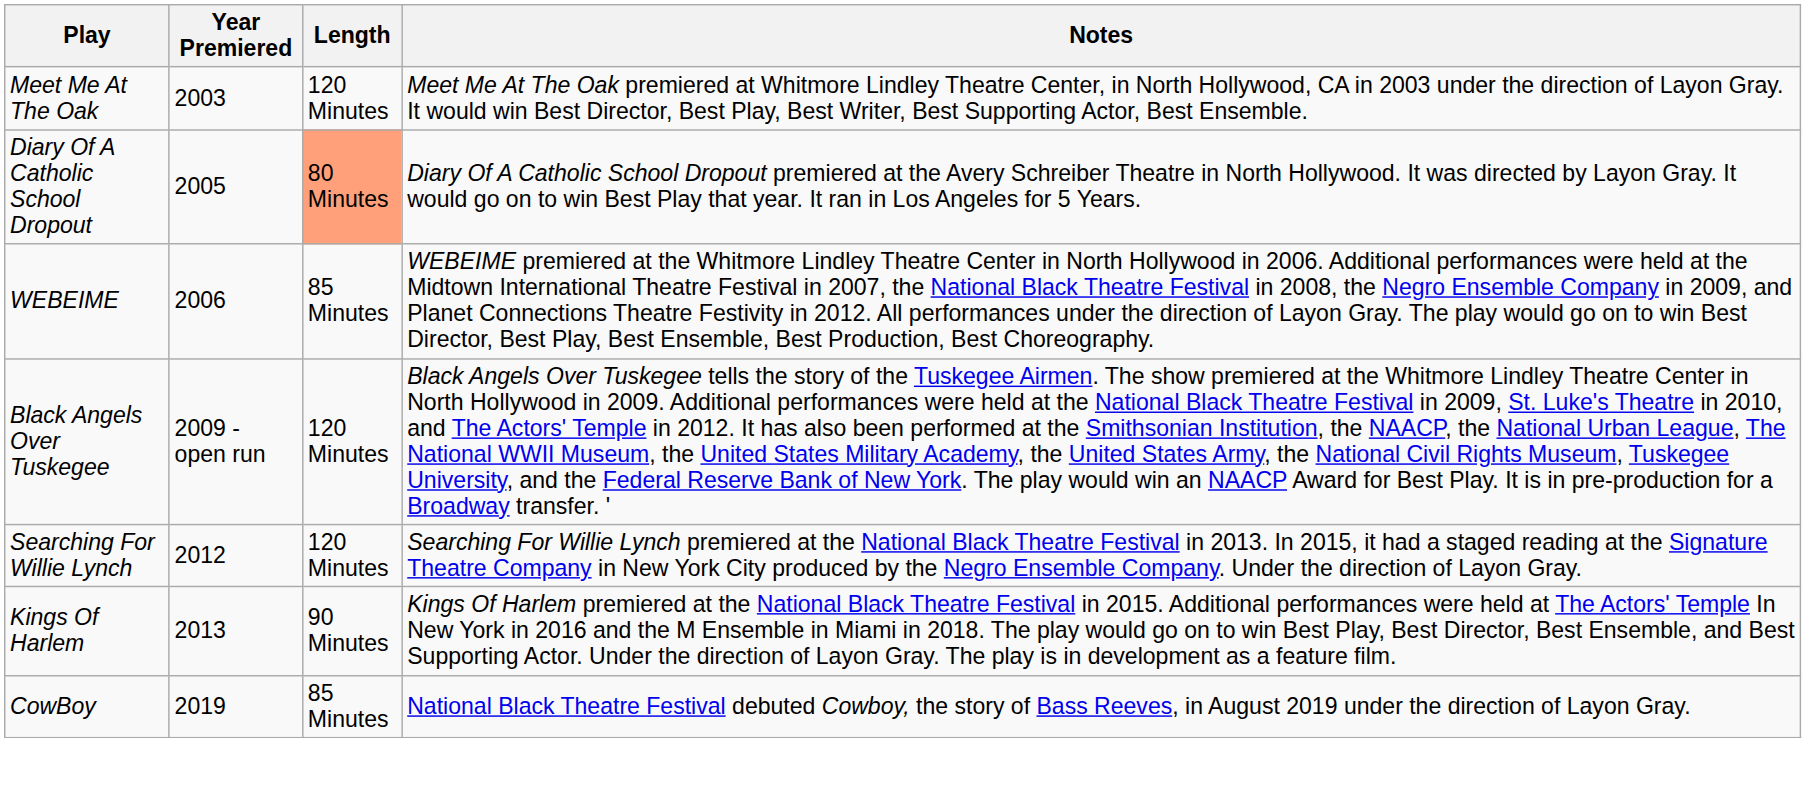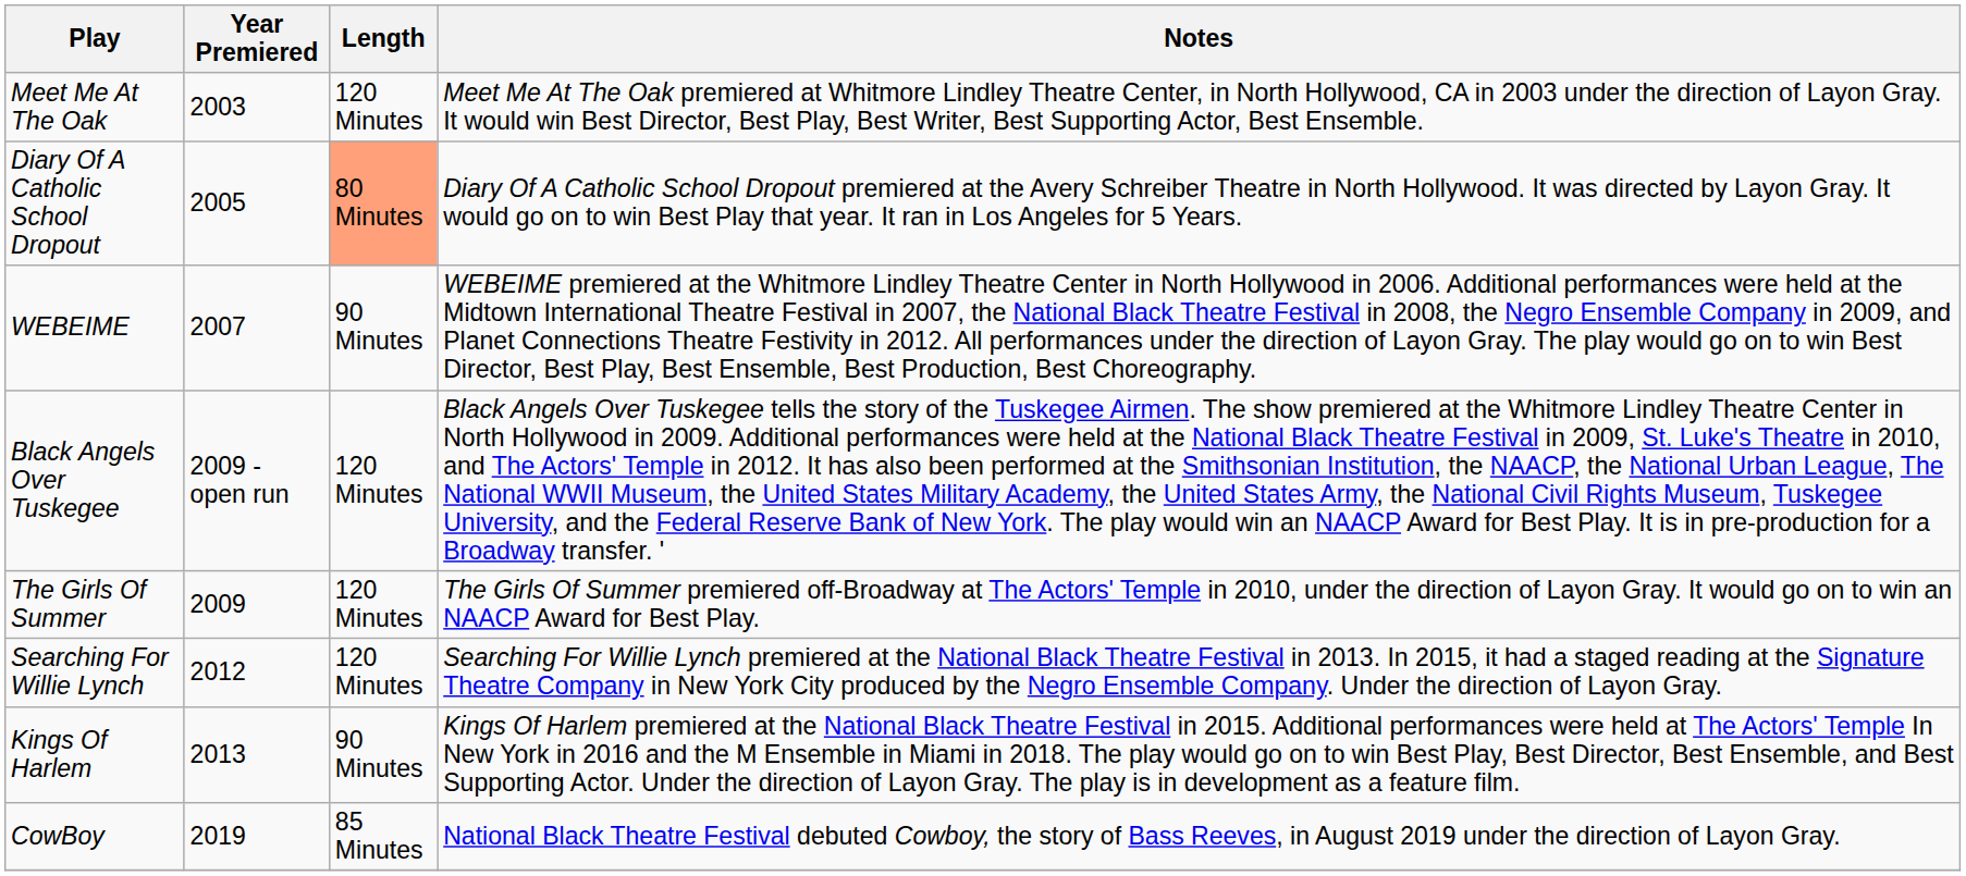 <table class="wikitable">
 <tr>
 <th>Play</th>
 <th>Year Premiered</th>
 <th>Length</th>
 <th>Notes</th>
 </tr>
 <tr>
 <td><em>Meet Me At The Oak</em></td>
 <td>2003</td>
 <td>120 Minutes</td>
 <td><em>Meet Me At The Oak</em> premiered at Whitmore Lindley Theatre Center, in North Hollywood, CA in 2003 under the direction of Layon Gray. It would win Best Director, Best Play, Best Writer, Best Supporting Actor, Best Ensemble.</td>
 </tr>
 <tr>
 <td><em>Diary Of A Catholic School Dropout</em></td>
 <td>2005</td>
 <td style="background: lightsalmon;">80 Minutes</td>
 <td><em>Diary Of A Catholic School Dropout</em> premiered at the Avery Schreiber Theatre in North Hollywood. It was directed by Layon Gray. It would go on to win Best Play that year. It ran in Los Angeles for 5 Years.</td>
 </tr>
 <tr>
 <td><em>WEBEIME</em></td>
-<td>2006</td>
-<td>85 Minutes</td>
+<td>2007</td>
+<td>90 Minutes</td>
 <td><em>WEBEIME</em> premiered at the Whitmore Lindley Theatre Center in North Hollywood in 2006. Additional performances were held at the Midtown International Theatre Festival in 2007, the <a href='#'>National Black Theatre Festival</a> in 2008, the <a href='#'>Negro Ensemble Company</a> in 2009, and Planet Connections Theatre Festivity in 2012. All performances under the direction of Layon Gray. The play would go on to win Best Director, Best Play, Best Ensemble, Best Production, Best Choreography.</td>
 </tr>
 <tr>
 <td><em>Black Angels Over Tuskegee</em></td>
 <td>2009 - open run</td>
 <td>120 Minutes</td>
 <td><em>Black Angels Over Tuskegee</em> tells the story of the <a href='#'>Tuskegee Airmen</a>. The show premiered at the Whitmore Lindley Theatre Center in North Hollywood in 2009. Additional performances were held at the <a href='#'>National Black Theatre Festival</a> in 2009, <a href='#'>St. Luke's Theatre</a> in 2010, and <a href='#'>The Actors' Temple</a> in 2012. It has also been performed at the <a href='#'>Smithsonian Institution</a>, the <a href='#'>NAACP</a>, the <a href='#'>National Urban League</a>, <a href='#'>The National WWII Museum</a>, the <a href='#'>United States Military Academy</a>, the <a href='#'>United States Army</a>, the <a href='#'>National Civil Rights Museum</a>, <a href='#'>Tuskegee University</a>, and the <a href='#'>Federal Reserve Bank of New York</a>.  The play would win an <a href='#'>NAACP</a> Award for Best Play. It is in pre-production for a <a href='#'>Broadway</a> transfer. '</td>
+</tr>
+<tr>
+<td><em>The Girls Of Summer</em></td>
+<td>2009</td>
+<td>120 Minutes</td>
+<td><em>The Girls Of Summer</em> premiered off-Broadway at <a href='#'>The Actors' Temple</a> in 2010, under the direction of Layon Gray. It would go on to win an <a href='#'>NAACP</a> Award for Best Play.</td>
 </tr>
 <tr>
 <td><em>Searching For Willie Lynch</em></td>
 <td>2012</td>
 <td>120 Minutes</td>
 <td><em>Searching For Willie Lynch</em> premiered at the <a href='#'>National Black Theatre Festival</a> in 2013. In 2015, it had a staged reading at the <a href='#'>Signature Theatre Company</a> in New York City produced by the <a href='#'>Negro Ensemble Company</a>. Under the direction of Layon Gray.</td>
 </tr>
 <tr>
 <td><em>Kings Of Harlem</em></td>
 <td>2013</td>
 <td>90 Minutes</td>
 <td><em>Kings Of Harlem</em> premiered at the <a href='#'>National Black Theatre Festival</a> in 2015. Additional performances were held at <a href='#'>The Actors' Temple</a> In New York in 2016 and the M Ensemble in Miami in 2018. The play would go on to win Best Play, Best Director, Best Ensemble, and Best Supporting Actor. Under the direction of Layon Gray. The play is in development as a feature film.</td>
 </tr>
 <tr>
 <td><em>CowBoy</em></td>
 <td>2019</td>
 <td>85 Minutes</td>
 <td><a href='#'>National Black Theatre Festival</a> debuted <em>Cowboy,</em> the story of <a href='#'>Bass Reeves</a>, in August 2019 under the direction of Layon Gray.</td>
 </tr>
 <tr>
 </tr>
 </table>
